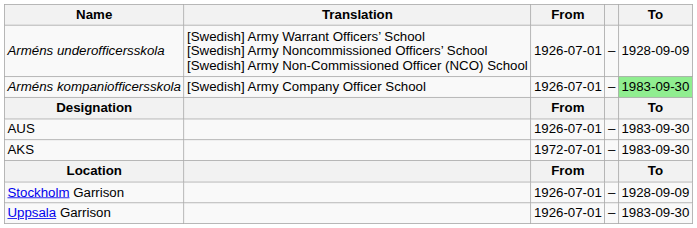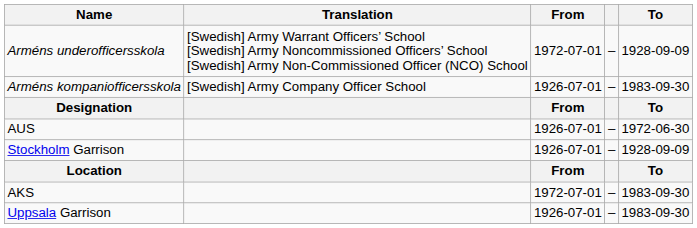 <table class="wikitable">
 <tr>
 <th style="font-weight:bold;">Name</th>
 <th style="font-weight:bold;">Translation</th>
 <th style="text-align: center; font-weight:bold;">From</th>
 <th></th>
 <th style="text-align: center; font-weight:bold;">To</th>
 </tr>
 <tr>
 <td style="font-style:italic;">Arméns underofficersskola</td>
 <td>[Swedish] Army Warrant Officers’ School<br>[Swedish] Army Noncommissioned Officers’ School<br>[Swedish] Army Non-Commissioned Officer (NCO) School</td>
-<td>1926-07-01</td>
+<td>1972-07-01</td>
 <td>–</td>
 <td style="text-align: center;">1928-09-09</td>
 </tr>
 <tr>
 <td style="font-style:italic;">Arméns kompaniofficersskola</td>
 <td>[Swedish] Army Company Officer School</td>
 <td>1926-07-01</td>
 <td>–</td>
-<td style="background: lightgreen;">1983-09-30</td>
+<td>1983-09-30</td>
 </tr>
 <tr>
 <th style="font-weight:bold;">Designation</th>
 <th style="font-weight:bold;"></th>
 <th style="text-align: center; font-weight:bold;">From</th>
 <th></th>
 <th style="text-align: center; font-weight:bold;">To</th>
 </tr>
 <tr>
 <td>AUS</td>
 <td></td>
 <td style="text-align: center;">1926-07-01</td>
 <td style="text-align: center;">–</td>
-<td style="text-align: center;">1983-09-30</td>
+<td style="text-align: center;">1972-06-30</td>
+</tr>
+<tr>
+<td><a href='#'>Stockholm</a> Garrison</td>
+<td></td>
+<td style="text-align: center;">1926-07-01</td>
+<td style="text-align: center;">–</td>
+<td style="text-align: center;">1928-09-09</td>
+</tr>
+<tr>
+<th style="font-weight:bold;">Location</th>
+<th style="font-weight:bold;"></th>
+<th style="text-align: center; font-weight:bold;">From</th>
+<th></th>
+<th style="text-align: center; font-weight:bold;">To</th>
 </tr>
 <tr>
 <td>AKS</td>
 <td></td>
 <td style="text-align: center;">1972-07-01</td>
 <td>–</td>
 <td style="text-align: center;">1983-09-30</td>
 </tr>
 <tr>
-<th style="font-weight:bold;">Location</th>
-<th style="font-weight:bold;"></th>
-<th style="text-align: center; font-weight:bold;">From</th>
-<th></th>
-<th style="text-align: center; font-weight:bold;">To</th>
-</tr>
-<tr>
-<td><a href='#'>Stockholm</a> Garrison</td>
-<td></td>
-<td style="text-align: center;">1926-07-01</td>
-<td style="text-align: center;">–</td>
-<td style="text-align: center;">1928-09-09</td>
-</tr>
-<tr>
 <td><a href='#'>Uppsala</a> Garrison</td>
 <td></td>
 <td style="text-align: center;">1926-07-01</td>
 <td style="text-align: center;">–</td>
 <td style="text-align: center;">1983-09-30</td>
 </tr>
 </table>
